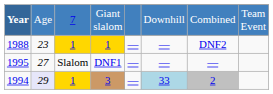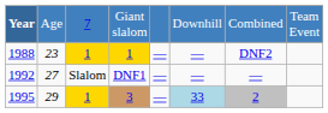 <table class="wikitable" style="font-size:95%; text-align:center; border:grey solid 1px; border-collapse:collapse;" width="40%">
 <tr style="background-color:#369; color:white;">
 <td rowspan="2" colspan="1" width="4%"><strong>Year</strong></td>
 </tr>
 <tr style="background-color:#4180be; color:white;">
 <td width="3%">Age</td>
 <td><a href='#'>7</a></td>
 <td width="5%">Giant<br>slalom</td>
 <td width="5%"></td>
 <td width="5%">Downhill</td>
 <td width="5%">Combined</td>
 <td width="5%">Team Event</td>
 </tr>
 <tr style="background-color:#8CB2D8; color:white;">
 </tr>
 <tr>
 <td><a href='#'>1988</a></td>
 <td><em>23</em></td>
 <td style="background:gold;"><a href='#'>1</a></td>
 <td style="background:gold;"><a href='#'>1</a></td>
 <td><a href='#'>—</a></td>
 <td><a href='#'>—</a></td>
 <td><a href='#'>DNF2</a></td>
 <td></td>
 </tr>
 <tr>
-<td><a href='#'>1995</a></td>
+<td><a href='#'>1992</a></td>
 <td><em>27</em></td>
 <td width="5%">Slalom</td>
 <td><a href='#'>DNF1</a></td>
 <td><a href='#'>—</a></td>
 <td><a href='#'>—</a></td>
 <td><a href='#'>—</a></td>
 <td></td>
 </tr>
 <tr>
-<td><a href='#'>1994</a></td>
-<td style="background: lavender;"><em>29</em></td>
+<td><a href='#'>1995</a></td>
+<td><em>29</em></td>
 <td style="background:gold;"><a href='#'>1</a></td>
 <td style="background:#c96;"><a href='#'>3</a></td>
 <td><a href='#'>—</a></td>
 <td style="background: lightblue;"><a href='#'>33</a></td>
 <td style="background:silver;"><a href='#'>2</a></td>
 <td></td>
 </tr>
 </table>
